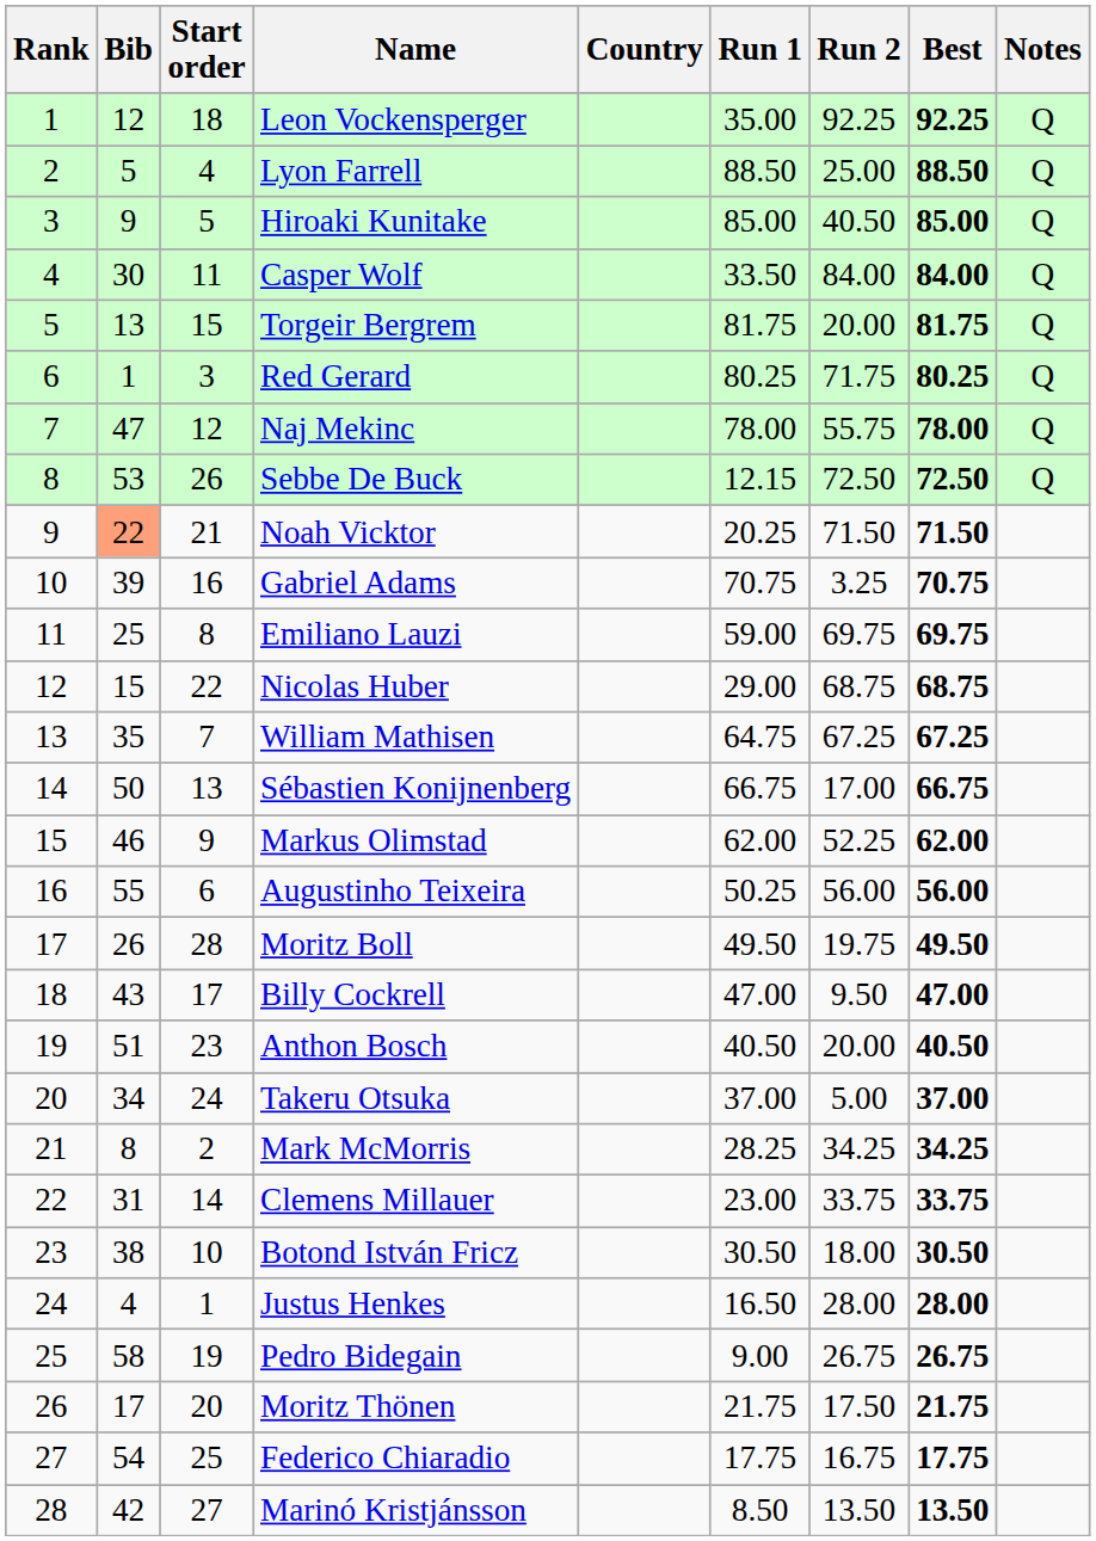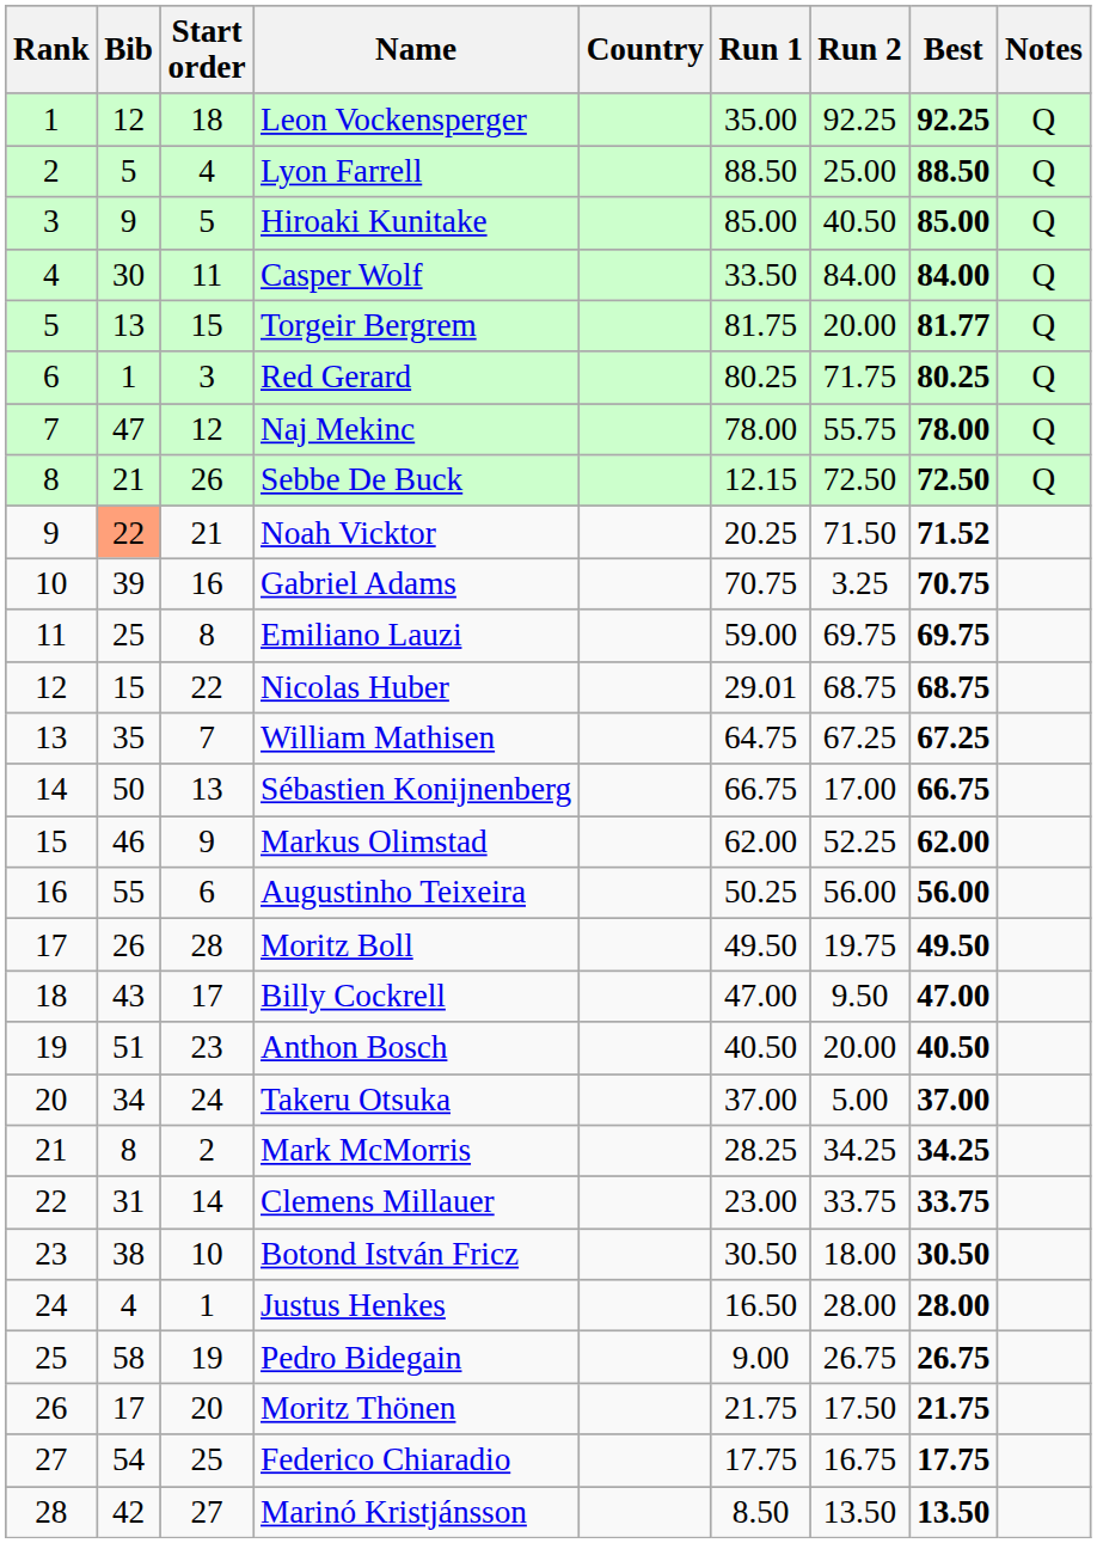 <table class="wikitable sortable" style="text-align:center">
 <tr>
 <th>Rank</th>
 <th>Bib</th>
 <th>Start<br>order</th>
 <th>Name</th>
 <th>Country</th>
 <th>Run 1</th>
 <th>Run 2</th>
 <th>Best</th>
 <th>Notes</th>
 </tr>
 <tr bgcolor=ccffcc>
 <td>1</td>
 <td>12</td>
 <td>18</td>
 <td align=left><a href='#'>Leon Vockensperger</a></td>
 <td align=left></td>
 <td>35.00</td>
 <td>92.25</td>
 <td><strong>92.25</strong></td>
 <td>Q</td>
 </tr>
 <tr bgcolor=ccffcc>
 <td>2</td>
 <td>5</td>
 <td>4</td>
 <td align=left><a href='#'>Lyon Farrell</a></td>
 <td align=left></td>
 <td>88.50</td>
 <td>25.00</td>
 <td><strong>88.50</strong></td>
 <td>Q</td>
 </tr>
 <tr bgcolor=ccffcc>
 <td>3</td>
 <td>9</td>
 <td>5</td>
 <td align=left><a href='#'>Hiroaki Kunitake</a></td>
 <td align=left></td>
 <td>85.00</td>
 <td>40.50</td>
 <td><strong>85.00</strong></td>
 <td>Q</td>
 </tr>
 <tr bgcolor=ccffcc>
 <td>4</td>
 <td>30</td>
 <td>11</td>
 <td align=left><a href='#'>Casper Wolf</a></td>
 <td align=left></td>
 <td>33.50</td>
 <td>84.00</td>
 <td><strong>84.00</strong></td>
 <td>Q</td>
 </tr>
 <tr bgcolor=ccffcc>
 <td>5</td>
 <td>13</td>
 <td>15</td>
 <td align=left><a href='#'>Torgeir Bergrem</a></td>
 <td align=left></td>
 <td>81.75</td>
 <td>20.00</td>
-<td><strong>81.75</strong></td>
+<td><strong>81.77</strong></td>
 <td>Q</td>
 </tr>
 <tr bgcolor=ccffcc>
 <td>6</td>
 <td>1</td>
 <td>3</td>
 <td align=left><a href='#'>Red Gerard</a></td>
 <td align=left></td>
 <td>80.25</td>
 <td>71.75</td>
 <td><strong>80.25</strong></td>
 <td>Q</td>
 </tr>
 <tr bgcolor=ccffcc>
 <td>7</td>
 <td>47</td>
 <td>12</td>
 <td align=left><a href='#'>Naj Mekinc</a></td>
 <td align=left></td>
 <td>78.00</td>
 <td>55.75</td>
 <td><strong>78.00</strong></td>
 <td>Q</td>
 </tr>
 <tr bgcolor=ccffcc>
 <td>8</td>
-<td>53</td>
+<td>21</td>
 <td>26</td>
 <td align=left><a href='#'>Sebbe De Buck</a></td>
 <td align=left></td>
 <td>12.15</td>
 <td>72.50</td>
 <td><strong>72.50</strong></td>
 <td>Q</td>
 </tr>
 <tr>
 <td>9</td>
 <td style="background: lightsalmon;">22</td>
 <td>21</td>
 <td align=left><a href='#'>Noah Vicktor</a></td>
 <td align=left></td>
 <td>20.25</td>
 <td>71.50</td>
-<td><strong>71.50</strong></td>
+<td><strong>71.52</strong></td>
 <td></td>
 </tr>
 <tr>
 <td>10</td>
 <td>39</td>
 <td>16</td>
 <td align=left><a href='#'>Gabriel Adams</a></td>
 <td align=left></td>
 <td>70.75</td>
 <td>3.25</td>
 <td><strong>70.75</strong></td>
 <td></td>
 </tr>
 <tr>
 <td>11</td>
 <td>25</td>
 <td>8</td>
 <td align=left><a href='#'>Emiliano Lauzi</a></td>
 <td align=left></td>
 <td>59.00</td>
 <td>69.75</td>
 <td><strong>69.75</strong></td>
 <td></td>
 </tr>
 <tr>
 <td>12</td>
 <td>15</td>
 <td>22</td>
 <td align=left><a href='#'>Nicolas Huber</a></td>
 <td align=left></td>
-<td>29.00</td>
+<td>29.01</td>
 <td>68.75</td>
 <td><strong>68.75</strong></td>
 <td></td>
 </tr>
 <tr>
 <td>13</td>
 <td>35</td>
 <td>7</td>
 <td align=left><a href='#'>William Mathisen</a></td>
 <td align=left></td>
 <td>64.75</td>
 <td>67.25</td>
 <td><strong>67.25</strong></td>
 <td></td>
 </tr>
 <tr>
 <td>14</td>
 <td>50</td>
 <td>13</td>
 <td align=left><a href='#'>Sébastien Konijnenberg</a></td>
 <td align=left></td>
 <td>66.75</td>
 <td>17.00</td>
 <td><strong>66.75</strong></td>
 <td></td>
 </tr>
 <tr>
 <td>15</td>
 <td>46</td>
 <td>9</td>
 <td align=left><a href='#'>Markus Olimstad</a></td>
 <td align=left></td>
 <td>62.00</td>
 <td>52.25</td>
 <td><strong>62.00</strong></td>
 <td></td>
 </tr>
 <tr>
 <td>16</td>
 <td>55</td>
 <td>6</td>
 <td align=left><a href='#'>Augustinho Teixeira</a></td>
 <td align=left></td>
 <td>50.25</td>
 <td>56.00</td>
 <td><strong>56.00</strong></td>
 <td></td>
 </tr>
 <tr>
 <td>17</td>
 <td>26</td>
 <td>28</td>
 <td align=left><a href='#'>Moritz Boll</a></td>
 <td align=left></td>
 <td>49.50</td>
 <td>19.75</td>
 <td><strong>49.50</strong></td>
 <td></td>
 </tr>
 <tr>
 <td>18</td>
 <td>43</td>
 <td>17</td>
 <td align=left><a href='#'>Billy Cockrell</a></td>
 <td align=left></td>
 <td>47.00</td>
 <td>9.50</td>
 <td><strong>47.00</strong></td>
 <td></td>
 </tr>
 <tr>
 <td>19</td>
 <td>51</td>
 <td>23</td>
 <td align=left><a href='#'>Anthon Bosch</a></td>
 <td align=left></td>
 <td>40.50</td>
 <td>20.00</td>
 <td><strong>40.50</strong></td>
 <td></td>
 </tr>
 <tr>
 <td>20</td>
 <td>34</td>
 <td>24</td>
 <td align=left><a href='#'>Takeru Otsuka</a></td>
 <td align=left></td>
 <td>37.00</td>
 <td>5.00</td>
 <td><strong>37.00</strong></td>
 <td></td>
 </tr>
 <tr>
 <td>21</td>
 <td>8</td>
 <td>2</td>
 <td align=left><a href='#'>Mark McMorris</a></td>
 <td align=left></td>
 <td>28.25</td>
 <td>34.25</td>
 <td><strong>34.25</strong></td>
 <td></td>
 </tr>
 <tr>
 <td>22</td>
 <td>31</td>
 <td>14</td>
 <td align=left><a href='#'>Clemens Millauer</a></td>
 <td align=left></td>
 <td>23.00</td>
 <td>33.75</td>
 <td><strong>33.75</strong></td>
 <td></td>
 </tr>
 <tr>
 <td>23</td>
 <td>38</td>
 <td>10</td>
 <td align=left><a href='#'>Botond István Fricz</a></td>
 <td align=left></td>
 <td>30.50</td>
 <td>18.00</td>
 <td><strong>30.50</strong></td>
 <td></td>
 </tr>
 <tr>
 <td>24</td>
 <td>4</td>
 <td>1</td>
 <td align=left><a href='#'>Justus Henkes</a></td>
 <td align=left></td>
 <td>16.50</td>
 <td>28.00</td>
 <td><strong>28.00</strong></td>
 <td></td>
 </tr>
 <tr>
 <td>25</td>
 <td>58</td>
 <td>19</td>
 <td align=left><a href='#'>Pedro Bidegain</a></td>
 <td align=left></td>
 <td>9.00</td>
 <td>26.75</td>
 <td><strong>26.75</strong></td>
 <td></td>
 </tr>
 <tr>
 <td>26</td>
 <td>17</td>
 <td>20</td>
 <td align=left><a href='#'>Moritz Thönen</a></td>
 <td align=left></td>
 <td>21.75</td>
 <td>17.50</td>
 <td><strong>21.75</strong></td>
 <td></td>
 </tr>
 <tr>
 <td>27</td>
 <td>54</td>
 <td>25</td>
 <td align=left><a href='#'>Federico Chiaradio</a></td>
 <td align=left></td>
 <td>17.75</td>
 <td>16.75</td>
 <td><strong>17.75</strong></td>
 <td></td>
 </tr>
 <tr>
 <td>28</td>
 <td>42</td>
 <td>27</td>
 <td align=left><a href='#'>Marinó Kristjánsson</a></td>
 <td align=left></td>
 <td>8.50</td>
 <td>13.50</td>
 <td><strong>13.50</strong></td>
 <td></td>
 </tr>
 </table>
